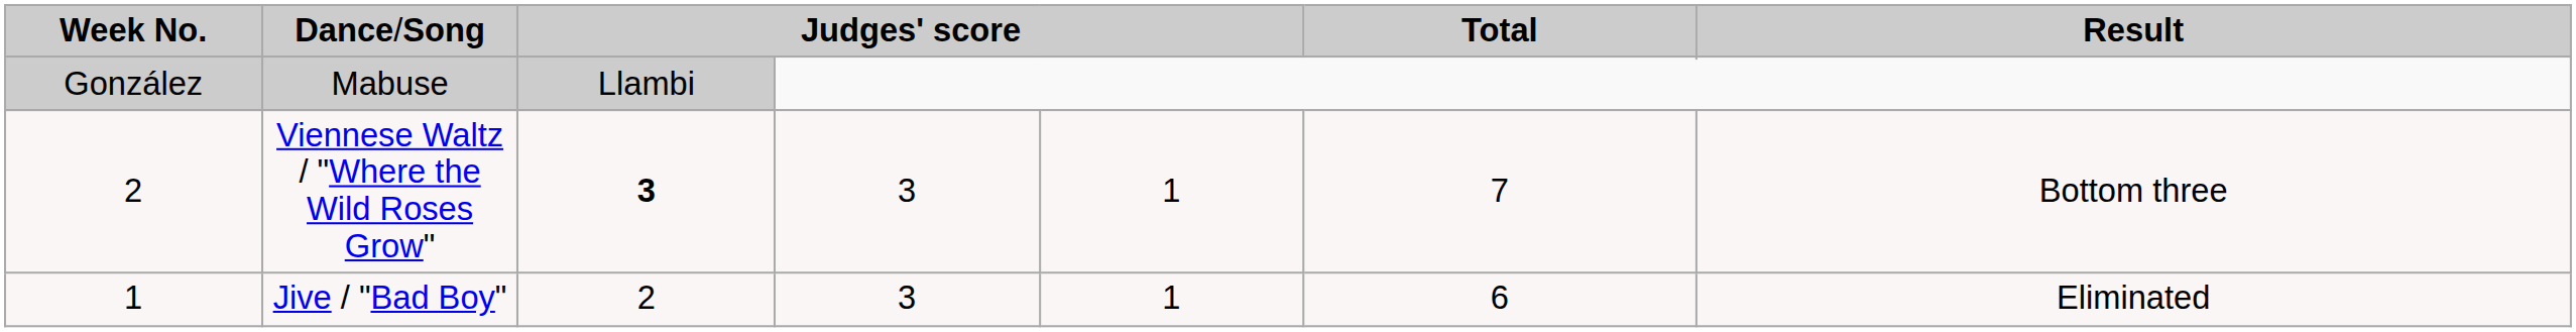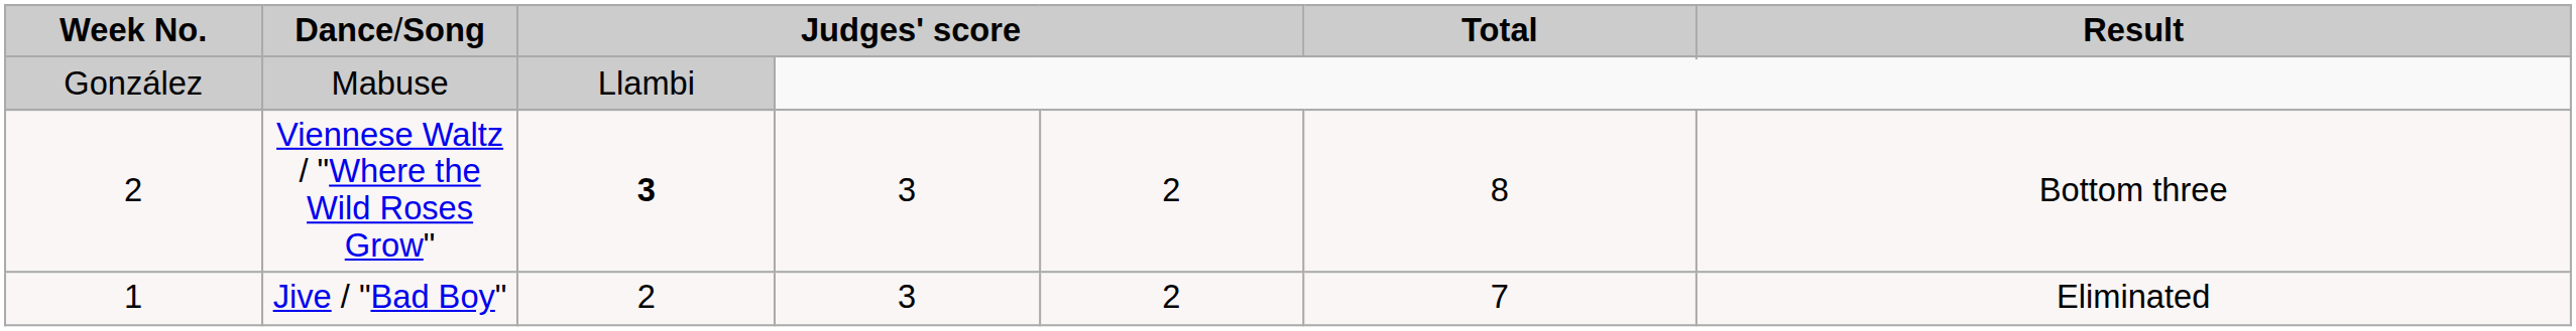 <table class="wikitable" align="center">
 <tr>
 <td rowspan="2" bgcolor="CCCCCC" align="Center"><strong>Week No.</strong></td>
 <td rowspan="2" bgcolor="CCCCCC" align="Center"><strong>Dance</strong>/<strong>Song</strong></td>
 <td colspan="3" bgcolor="CCCCCC" align="Center"><strong>Judges' score</strong></td>
 <td rowspan="2" bgcolor="CCCCCC" align="Center"><strong>Total</strong></td>
 <td rowspan="2" bgcolor="CCCCCC" align="Center"><strong>Result</strong></td>
 </tr>
 <tr>
 </tr>
 <tr>
 <td bgcolor="CCCCCC" width="10%" align="center">González</td>
 <td bgcolor="CCCCCC" width="10%" align="center">Mabuse</td>
 <td bgcolor="CCCCCC" width="10%" align="center">Llambi</td>
 </tr>
 <tr>
 </tr>
 <tr>
 <td align="center" bgcolor="FAF6F6">2</td>
 <td align="center" bgcolor="FAF6F6"><a href='#'>Viennese Waltz</a> / "<a href='#'>Where the Wild Roses Grow</a>"</td>
 <td align="center" bgcolor="FAF6F6"><strong>3</strong></td>
 <td align="center" bgcolor="FAF6F6">3</td>
-<td align="center" bgcolor="FAF6F6">1</td>
-<td align="center" bgcolor="FAF6F6">7</td>
+<td align="center" bgcolor="FAF6F6">2</td>
+<td align="center" bgcolor="FAF6F6">8</td>
 <td align="center" bgcolor="FAF6F6">Bottom three</td>
 </tr>
 <tr>
 <td align="center" bgcolor="FAF6F6">1</td>
 <td align="center" bgcolor="FAF6F6"><a href='#'>Jive</a> / "<a href='#'>Bad Boy</a>"</td>
 <td align="center" bgcolor="FAF6F6">2</td>
 <td align="center" bgcolor="FAF6F6">3</td>
-<td align="center" bgcolor="FAF6F6">1</td>
-<td align="center" bgcolor="FAF6F6">6</td>
+<td align="center" bgcolor="FAF6F6">2</td>
+<td align="center" bgcolor="FAF6F6">7</td>
 <td align="center" bgcolor="FAF6F6">Eliminated</td>
 </tr>
 </table>
